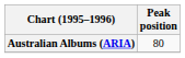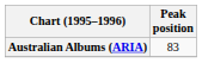 <table class="wikitable sortable plainrowheaders" style="text-align:center">
 <tr>
 <th>Chart (1995–1996)</th>
 <th>Peak<br>position</th>
 </tr>
 <tr>
 <th scope="row">Australian Albums (<a href='#'>ARIA</a>)</th>
-<td>80</td>
+<td>83</td>
 </tr>
 <tr>
 </tr>
 </table>
